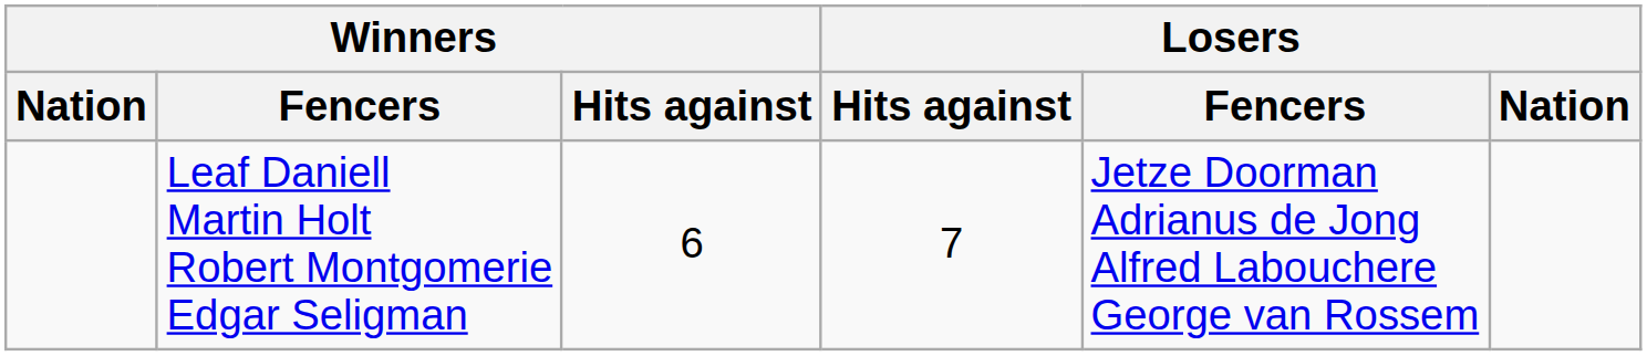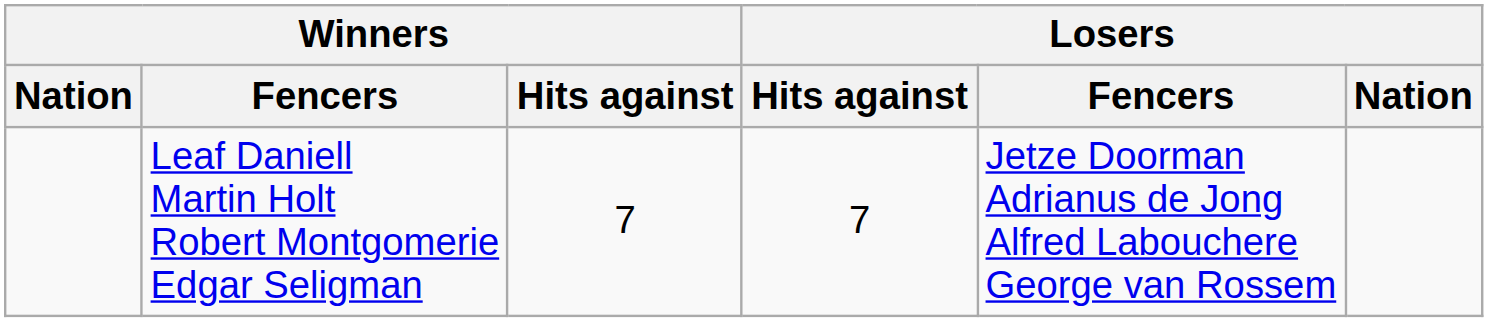 <table class=wikitable>
 <tr>
 <th colspan=3>Winners</th>
 <th colspan=3>Losers</th>
 </tr>
 <tr>
 <th>Nation</th>
 <th>Fencers</th>
 <th>Hits against</th>
 <th>Hits against</th>
 <th>Fencers</th>
 <th>Nation</th>
 </tr>
 <tr>
 <td></td>
 <td><a href='#'>Leaf Daniell</a> <br> <a href='#'>Martin Holt</a> <br> <a href='#'>Robert Montgomerie</a> <br> <a href='#'>Edgar Seligman</a></td>
-<td align=center>6</td>
+<td align=center>7</td>
 <td align=center>7</td>
 <td><a href='#'>Jetze Doorman</a> <br> <a href='#'>Adrianus de Jong</a> <br> <a href='#'>Alfred Labouchere</a> <br> <a href='#'>George van Rossem</a></td>
 <td></td>
 </tr>
 </table>
